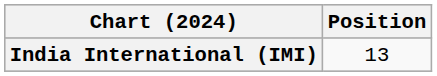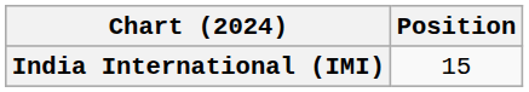 <table class="wikitable plainrowheaders" style="text-align:center">
 <tr>
 <th scope="col">Chart (2024)</th>
 <th scope="col">Position</th>
 </tr>
 <tr>
 <th scope="row">India International (IMI)</th>
-<td>13</td>
+<td>15</td>
 </tr>
 </table>
